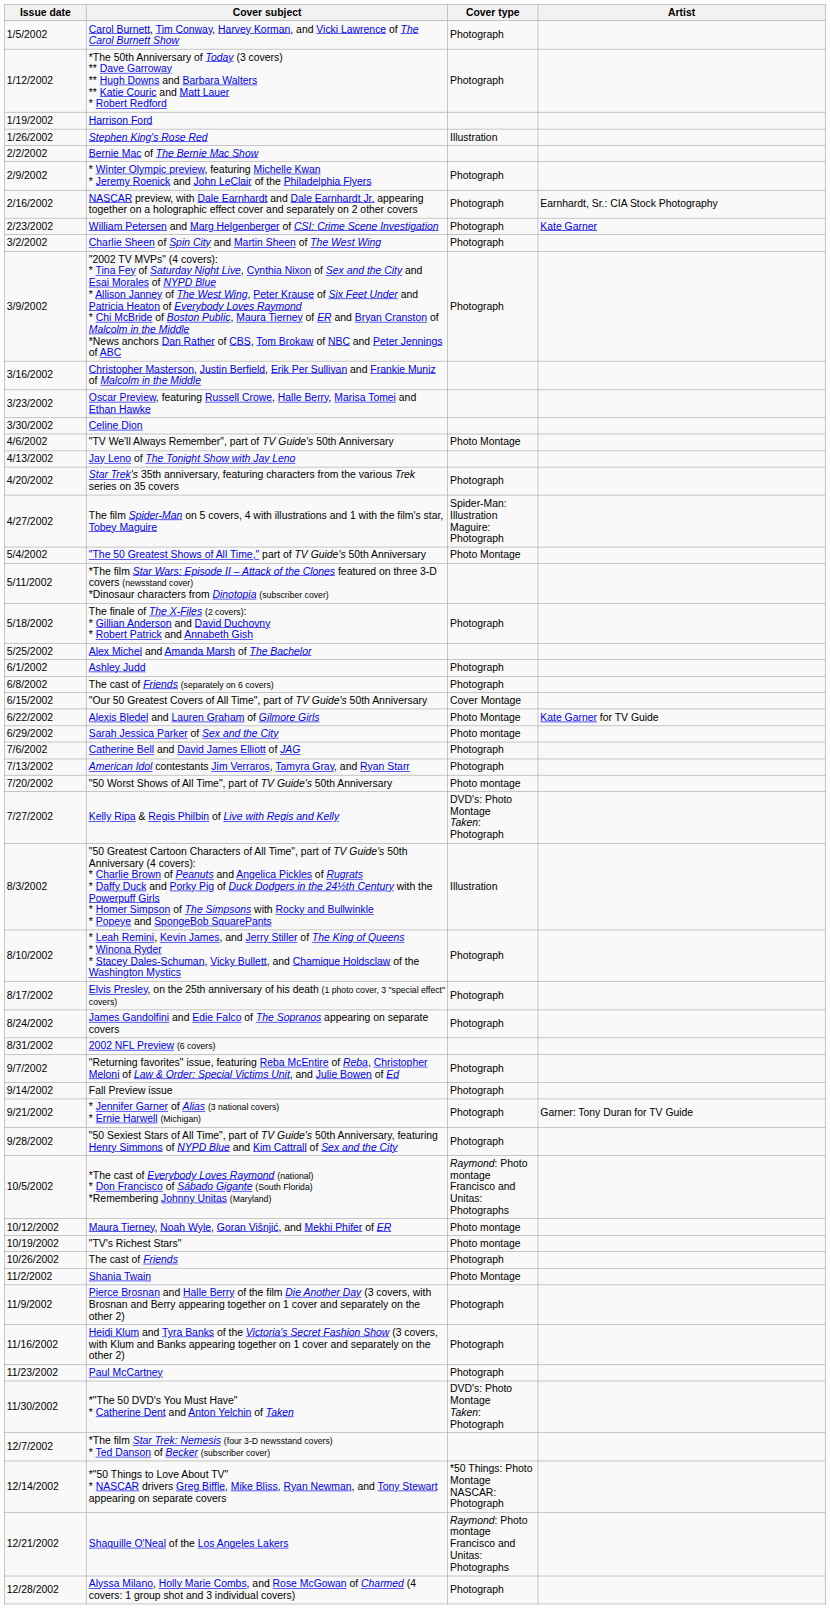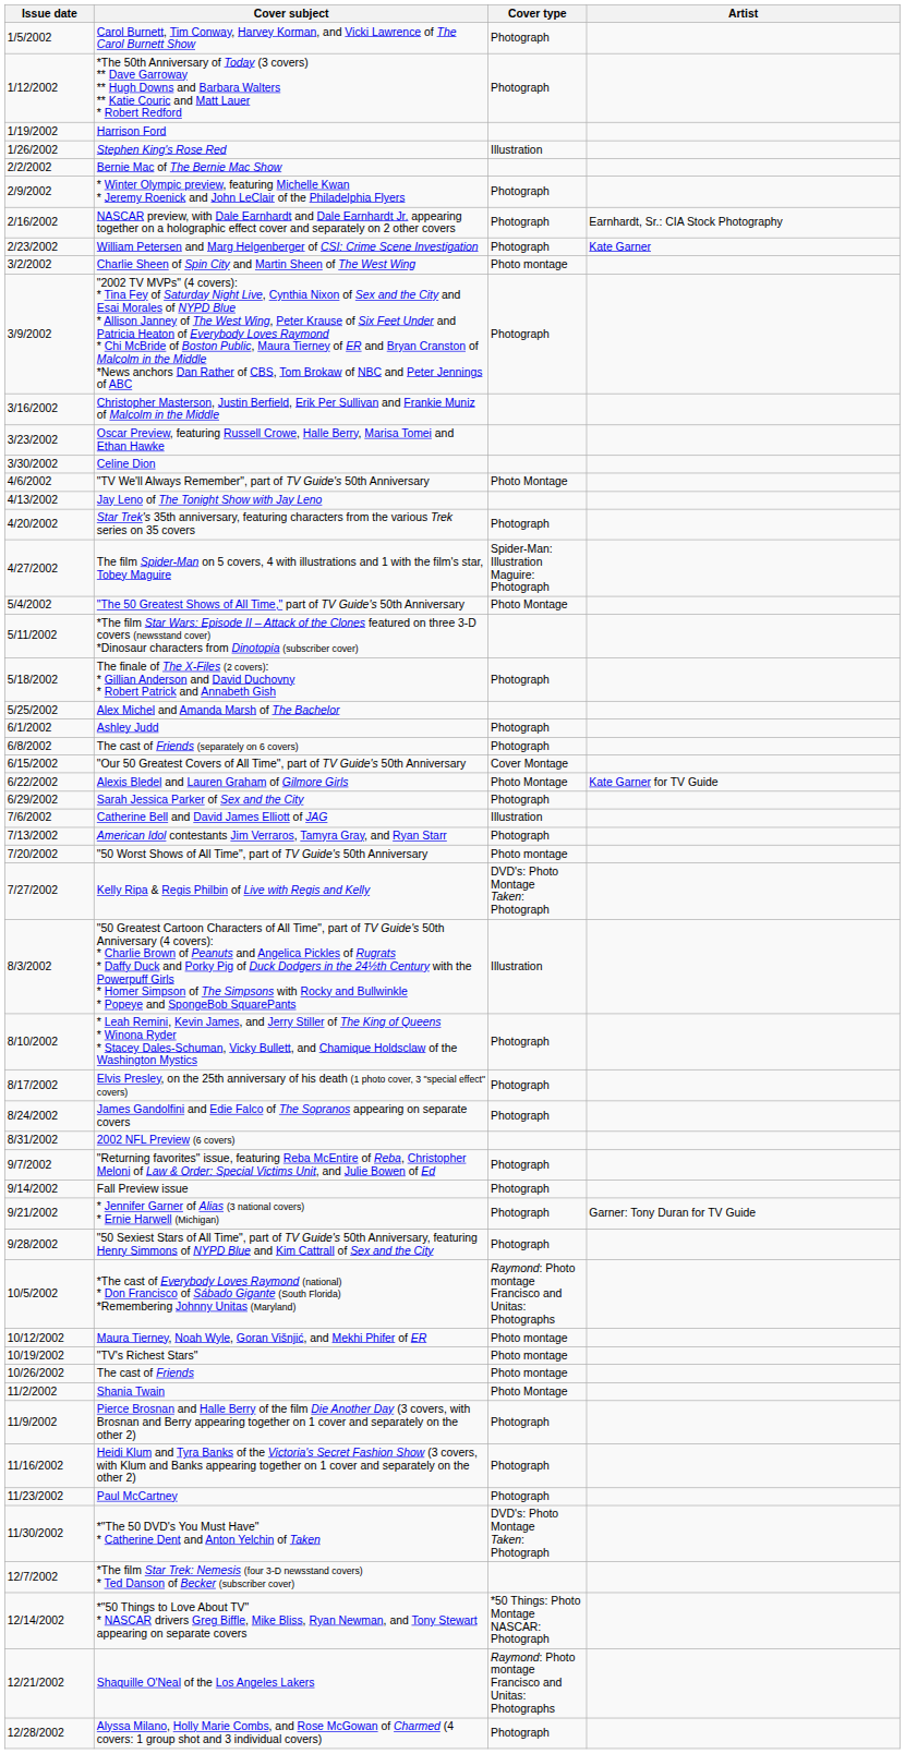 <table class="wikitable sortable"  style="width:100%;">
 <tr>
 <th style="width:10%;">Issue date</th>
 <th style="width:44%;">Cover subject</th>
 <th style="width:11%;">Cover type</th>
 <th style="width:35%;">Artist</th>
 </tr>
 <tr>
 <td>1/5/2002</td>
 <td><a href='#'>Carol Burnett</a>, <a href='#'>Tim Conway</a>, <a href='#'>Harvey Korman</a>, and <a href='#'>Vicki Lawrence</a> of <em><a href='#'>The Carol Burnett Show</a></em></td>
 <td>Photograph</td>
 <td></td>
 </tr>
 <tr>
 <td>1/12/2002</td>
 <td>*The 50th Anniversary of <em><a href='#'>Today</a></em> (3 covers)<br>** <a href='#'>Dave Garroway</a><br>** <a href='#'>Hugh Downs</a> and <a href='#'>Barbara Walters</a><br>** <a href='#'>Katie Couric</a> and <a href='#'>Matt Lauer</a><br>* <a href='#'>Robert Redford</a></td>
 <td>Photograph</td>
 <td></td>
 </tr>
 <tr>
 <td>1/19/2002</td>
 <td><a href='#'>Harrison Ford</a></td>
 <td></td>
 <td></td>
 </tr>
 <tr>
 <td>1/26/2002</td>
 <td><em><a href='#'>Stephen King's Rose Red</a></em></td>
 <td>Illustration</td>
 <td></td>
 </tr>
 <tr>
 <td>2/2/2002</td>
 <td><a href='#'>Bernie Mac</a> of <em><a href='#'>The Bernie Mac Show</a></em></td>
 <td></td>
 <td></td>
 </tr>
 <tr>
 <td>2/9/2002</td>
 <td>* <a href='#'>Winter Olympic preview</a>, featuring <a href='#'>Michelle Kwan</a><br>* <a href='#'>Jeremy Roenick</a> and <a href='#'>John LeClair</a> of the <a href='#'>Philadelphia Flyers</a></td>
 <td>Photograph</td>
 <td></td>
 </tr>
 <tr>
 <td>2/16/2002</td>
 <td><a href='#'>NASCAR</a> preview, with <a href='#'>Dale Earnhardt</a> and <a href='#'>Dale Earnhardt Jr.</a> appearing together on a holographic effect cover and separately on 2 other covers</td>
 <td>Photograph</td>
 <td>Earnhardt, Sr.: CIA Stock Photography</td>
 </tr>
 <tr>
 <td>2/23/2002</td>
 <td><a href='#'>William Petersen</a> and <a href='#'>Marg Helgenberger</a> of <em><a href='#'>CSI: Crime Scene Investigation</a></em></td>
 <td>Photograph</td>
 <td><a href='#'>Kate Garner</a></td>
 </tr>
 <tr>
 <td>3/2/2002</td>
 <td><a href='#'>Charlie Sheen</a> of <em><a href='#'>Spin City</a></em> and <a href='#'>Martin Sheen</a> of <em><a href='#'>The West Wing</a></em></td>
-<td>Photograph</td>
+<td>Photo montage</td>
 <td></td>
 </tr>
 <tr>
 <td>3/9/2002</td>
 <td>"2002 TV MVPs" (4 covers):<br>* <a href='#'>Tina Fey</a> of <em><a href='#'>Saturday Night Live</a></em>, <a href='#'>Cynthia Nixon</a> of <em><a href='#'>Sex and the City</a></em> and <a href='#'>Esai Morales</a> of <em><a href='#'>NYPD Blue</a></em><br>* <a href='#'>Allison Janney</a> of <em><a href='#'>The West Wing</a></em>, <a href='#'>Peter Krause</a> of <em><a href='#'>Six Feet Under</a></em> and <a href='#'>Patricia Heaton</a> of <em><a href='#'>Everybody Loves Raymond</a></em><br>* <a href='#'>Chi McBride</a> of <em><a href='#'>Boston Public</a></em>, <a href='#'>Maura Tierney</a> of <em><a href='#'>ER</a></em> and <a href='#'>Bryan Cranston</a> of <em><a href='#'>Malcolm in the Middle</a></em><br>*News anchors <a href='#'>Dan Rather</a> of <a href='#'>CBS</a>, <a href='#'>Tom Brokaw</a> of <a href='#'>NBC</a> and <a href='#'>Peter Jennings</a> of <a href='#'>ABC</a></td>
 <td>Photograph</td>
 <td></td>
 </tr>
 <tr>
 <td>3/16/2002</td>
 <td><a href='#'>Christopher Masterson</a>, <a href='#'>Justin Berfield</a>, <a href='#'>Erik Per Sullivan</a> and <a href='#'>Frankie Muniz</a> of <em><a href='#'>Malcolm in the Middle</a></em></td>
 <td></td>
 <td></td>
 </tr>
 <tr>
 <td>3/23/2002</td>
 <td><a href='#'>Oscar Preview</a>, featuring <a href='#'>Russell Crowe</a>, <a href='#'>Halle Berry</a>, <a href='#'>Marisa Tomei</a> and <a href='#'>Ethan Hawke</a></td>
 <td></td>
 <td></td>
 </tr>
 <tr>
 <td>3/30/2002</td>
 <td><a href='#'>Celine Dion</a></td>
 <td></td>
 <td></td>
 </tr>
 <tr>
 <td>4/6/2002</td>
 <td>"TV We'll Always Remember", part of <em>TV Guide's</em> 50th Anniversary</td>
 <td>Photo Montage</td>
 <td></td>
 </tr>
 <tr>
 <td>4/13/2002</td>
 <td><a href='#'>Jay Leno</a> of <em><a href='#'>The Tonight Show with Jay Leno</a></em></td>
 <td></td>
 <td></td>
 </tr>
 <tr>
 <td>4/20/2002</td>
 <td><em><a href='#'>Star Trek</a>'s</em> 35th anniversary, featuring characters from the various <em>Trek</em> series on 35 covers</td>
 <td>Photograph</td>
 <td></td>
 </tr>
 <tr>
 <td>4/27/2002</td>
 <td>The film <em><a href='#'>Spider-Man</a></em> on 5 covers, 4 with illustrations and 1 with the film's star, <a href='#'>Tobey Maguire</a></td>
 <td>Spider-Man: Illustration<br>Maguire: Photograph</td>
 <td></td>
 </tr>
 <tr>
 <td>5/4/2002</td>
 <td><a href='#'>"The 50 Greatest Shows of All Time,"</a> part of <em>TV Guide's</em> 50th Anniversary</td>
 <td>Photo Montage</td>
 <td></td>
 </tr>
 <tr>
 <td>5/11/2002</td>
 <td>*The film <em><a href='#'>Star Wars: Episode II – Attack of the Clones</a></em> featured on three 3-D covers <small>(newsstand cover)</small><br>*Dinosaur characters from <em><a href='#'>Dinotopia</a></em> <small>(subscriber cover)</small></td>
 <td></td>
 <td></td>
 </tr>
 <tr>
 <td>5/18/2002</td>
 <td>The finale of <em><a href='#'>The X-Files</a></em> <small>(2 covers)</small>:<br>* <a href='#'>Gillian Anderson</a> and <a href='#'>David Duchovny</a><br>* <a href='#'>Robert Patrick</a> and <a href='#'>Annabeth Gish</a></td>
 <td>Photograph</td>
 <td></td>
 </tr>
 <tr>
 <td>5/25/2002</td>
 <td><a href='#'>Alex Michel</a> and <a href='#'>Amanda Marsh</a> of <em><a href='#'>The Bachelor</a></em></td>
 <td></td>
 <td></td>
 </tr>
 <tr>
 <td>6/1/2002</td>
 <td><a href='#'>Ashley Judd</a></td>
 <td>Photograph</td>
 <td></td>
 </tr>
 <tr>
 <td>6/8/2002</td>
 <td>The cast of <em><a href='#'>Friends</a></em> <small>(separately on 6 covers)</small></td>
 <td>Photograph</td>
 <td></td>
 </tr>
 <tr>
 <td>6/15/2002</td>
 <td>"Our 50 Greatest Covers of All Time", part of <em>TV Guide's</em> 50th Anniversary</td>
 <td>Cover Montage</td>
 <td></td>
 </tr>
 <tr>
 <td>6/22/2002</td>
 <td><a href='#'>Alexis Bledel</a> and <a href='#'>Lauren Graham</a> of <em><a href='#'>Gilmore Girls</a></em></td>
 <td>Photo Montage</td>
 <td><a href='#'>Kate Garner</a> for TV Guide</td>
 </tr>
 <tr>
 <td>6/29/2002</td>
 <td><a href='#'>Sarah Jessica Parker</a> of <em><a href='#'>Sex and the City</a></em></td>
-<td>Photo montage</td>
+<td>Photograph</td>
 <td></td>
 </tr>
 <tr>
 <td>7/6/2002</td>
 <td><a href='#'>Catherine Bell</a> and <a href='#'>David James Elliott</a> of <em><a href='#'>JAG</a></em></td>
-<td>Photograph</td>
+<td>Illustration</td>
 <td></td>
 </tr>
 <tr>
 <td>7/13/2002</td>
 <td><em><a href='#'>American Idol</a></em> contestants <a href='#'>Jim Verraros</a>, <a href='#'>Tamyra Gray</a>, and <a href='#'>Ryan Starr</a></td>
 <td>Photograph</td>
 <td></td>
 </tr>
 <tr>
 <td>7/20/2002</td>
 <td>"50 Worst Shows of All Time", part of <em>TV Guide's</em> 50th Anniversary</td>
 <td>Photo montage</td>
 <td></td>
 </tr>
 <tr>
 <td>7/27/2002</td>
 <td><a href='#'>Kelly Ripa</a> & <a href='#'>Regis Philbin</a> of <em><a href='#'>Live with Regis and Kelly</a></em></td>
 <td>DVD's: Photo Montage<br><em>Taken</em>: Photograph</td>
 <td></td>
 </tr>
 <tr>
 <td>8/3/2002</td>
 <td>"50 Greatest Cartoon Characters of All Time", part of <em>TV Guide's</em> 50th Anniversary (4 covers):<br>* <a href='#'>Charlie Brown</a> of <em><a href='#'>Peanuts</a></em> and <a href='#'>Angelica Pickles</a> of <em><a href='#'>Rugrats</a></em><br>* <a href='#'>Daffy Duck</a> and <a href='#'>Porky Pig</a> of <em><a href='#'>Duck Dodgers in the 24½th Century</a></em> with the <a href='#'>Powerpuff Girls</a><br>* <a href='#'>Homer Simpson</a> of <em><a href='#'>The Simpsons</a></em> with <a href='#'>Rocky and Bullwinkle</a><br>* <a href='#'>Popeye</a> and <a href='#'>SpongeBob SquarePants</a></td>
 <td>Illustration</td>
 <td></td>
 </tr>
 <tr>
 <td>8/10/2002</td>
 <td>* <a href='#'>Leah Remini</a>, <a href='#'>Kevin James</a>, and <a href='#'>Jerry Stiller</a> of <em><a href='#'>The King of Queens</a></em><br>* <a href='#'>Winona Ryder</a><br>* <a href='#'>Stacey Dales-Schuman</a>, <a href='#'>Vicky Bullett</a>, and <a href='#'>Chamique Holdsclaw</a> of the <a href='#'>Washington Mystics</a></td>
 <td>Photograph</td>
 <td></td>
 </tr>
 <tr>
 <td>8/17/2002</td>
 <td><a href='#'>Elvis Presley</a>, on the 25th anniversary of his death <small>(1 photo cover, 3 "special effect" covers)</small></td>
 <td>Photograph</td>
 <td></td>
 </tr>
 <tr>
 <td>8/24/2002</td>
 <td><a href='#'>James Gandolfini</a> and <a href='#'>Edie Falco</a> of <em><a href='#'>The Sopranos</a></em> appearing on separate covers</td>
 <td>Photograph</td>
 <td></td>
 </tr>
 <tr>
 <td>8/31/2002</td>
 <td><a href='#'>2002 NFL Preview</a> <small>(6 covers)</small></td>
 <td></td>
 <td></td>
 </tr>
 <tr>
 <td>9/7/2002</td>
 <td>"Returning favorites" issue, featuring <a href='#'>Reba McEntire</a> of <em><a href='#'>Reba</a></em>, <a href='#'>Christopher Meloni</a> of <em><a href='#'>Law & Order: Special Victims Unit</a></em>, and <a href='#'>Julie Bowen</a> of <em><a href='#'>Ed</a></em></td>
 <td>Photograph</td>
 <td></td>
 </tr>
 <tr>
 <td>9/14/2002</td>
 <td>Fall Preview issue</td>
 <td>Photograph</td>
 <td></td>
 </tr>
 <tr>
 <td>9/21/2002</td>
 <td>* <a href='#'>Jennifer Garner</a> of <em><a href='#'>Alias</a></em> <small>(3 national covers)</small><br>* <a href='#'>Ernie Harwell</a> <small>(Michigan)</small></td>
 <td>Photograph</td>
 <td>Garner: Tony Duran for TV Guide</td>
 </tr>
 <tr>
 <td>9/28/2002</td>
 <td>"50 Sexiest Stars of All Time", part of <em>TV Guide's</em> 50th Anniversary, featuring <a href='#'>Henry Simmons</a> of <em><a href='#'>NYPD Blue</a></em> and <a href='#'>Kim Cattrall</a> of <em><a href='#'>Sex and the City</a></em></td>
 <td>Photograph</td>
 <td></td>
 </tr>
 <tr>
 <td>10/5/2002</td>
 <td>*The cast of <em><a href='#'>Everybody Loves Raymond</a></em> <small>(national)</small><br>* <a href='#'>Don Francisco</a> of <em><a href='#'>Sábado Gigante</a></em> <small>(South Florida)</small><br>*Remembering <a href='#'>Johnny Unitas</a> <small>(Maryland)</small></td>
 <td><em>Raymond</em>: Photo montage<br>Francisco and Unitas: Photographs</td>
 <td></td>
 </tr>
 <tr>
 <td>10/12/2002</td>
 <td><a href='#'>Maura Tierney</a>, <a href='#'>Noah Wyle</a>, <a href='#'>Goran Višnjić</a>, and <a href='#'>Mekhi Phifer</a> of <em><a href='#'>ER</a></em></td>
 <td>Photo montage</td>
 <td></td>
 </tr>
 <tr>
 <td>10/19/2002</td>
 <td>"TV's Richest Stars"</td>
 <td>Photo montage</td>
 <td></td>
 </tr>
 <tr>
 <td>10/26/2002</td>
 <td>The cast of <em><a href='#'>Friends</a></em></td>
-<td>Photograph</td>
+<td>Photo montage</td>
 <td></td>
 </tr>
 <tr>
 <td>11/2/2002</td>
 <td><a href='#'>Shania Twain</a></td>
 <td>Photo Montage</td>
 <td></td>
 </tr>
 <tr>
 <td>11/9/2002</td>
 <td><a href='#'>Pierce Brosnan</a> and <a href='#'>Halle Berry</a> of the film <em><a href='#'>Die Another Day</a></em> (3 covers, with Brosnan and Berry appearing together on 1 cover and separately on the other 2)</td>
 <td>Photograph</td>
 <td></td>
 </tr>
 <tr>
 <td>11/16/2002</td>
 <td><a href='#'>Heidi Klum</a> and <a href='#'>Tyra Banks</a> of the <em><a href='#'>Victoria's Secret Fashion Show</a></em> (3 covers, with Klum and Banks appearing together on 1 cover and separately on the other 2)</td>
 <td>Photograph</td>
 <td></td>
 </tr>
 <tr>
 <td>11/23/2002</td>
 <td><a href='#'>Paul McCartney</a></td>
 <td>Photograph</td>
 <td></td>
 </tr>
 <tr>
 <td>11/30/2002</td>
 <td>*"The 50 DVD's You Must Have"<br>* <a href='#'>Catherine Dent</a> and <a href='#'>Anton Yelchin</a> of <em><a href='#'>Taken</a></em></td>
 <td>DVD's: Photo Montage<br><em>Taken</em>: Photograph</td>
 <td></td>
 </tr>
 <tr>
 <td>12/7/2002</td>
 <td>*The film <em><a href='#'>Star Trek: Nemesis</a></em> <small>(four 3-D newsstand covers)</small><br>* <a href='#'>Ted Danson</a> of <em><a href='#'>Becker</a></em> <small>(subscriber cover)</small></td>
 <td></td>
 <td></td>
 </tr>
 <tr>
 <td>12/14/2002</td>
 <td>*"50 Things to Love About TV"<br>* <a href='#'>NASCAR</a> drivers <a href='#'>Greg Biffle</a>, <a href='#'>Mike Bliss</a>, <a href='#'>Ryan Newman</a>, and <a href='#'>Tony Stewart</a> appearing on separate covers</td>
 <td>*50 Things: Photo Montage<br>NASCAR: Photograph</td>
 <td></td>
 </tr>
 <tr>
 <td>12/21/2002</td>
 <td><a href='#'>Shaquille O'Neal</a> of the <a href='#'>Los Angeles Lakers</a></td>
 <td><em>Raymond</em>: Photo montage<br>Francisco and Unitas: Photographs</td>
 <td></td>
 </tr>
 <tr>
 <td>12/28/2002</td>
 <td><a href='#'>Alyssa Milano</a>, <a href='#'>Holly Marie Combs</a>, and <a href='#'>Rose McGowan</a> of <em><a href='#'>Charmed</a></em> (4 covers: 1 group shot and 3 individual covers)</td>
 <td>Photograph</td>
 <td></td>
 </tr>
 </table>
